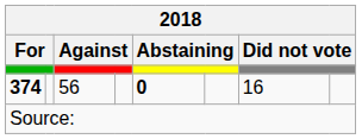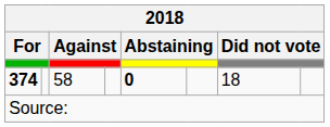 <table class=wikitable style=text-align:right->
 <tr>
 <th colspan=8>2018</th>
 </tr>
 <tr>
 <th colspan=2>For</th>
 <th colspan=2>Against</th>
 <th colspan=2>Abstaining</th>
 <th colspan=2>Did not vote</th>
 </tr>
 <tr>
 <th colspan="2" style="background:#00b300;"></th>
 <th colspan="2" style="background:#f00;"></th>
 <th colspan="2" style="background:#ff0;"></th>
 <th colspan="2" style="background:grey;"></th>
 </tr>
 <tr>
 <td><strong>374</strong></td>
 <td><strong></strong></td>
-<td>56</td>
+<td>58</td>
 <td></td>
 <td><strong>0</strong></td>
 <td></td>
-<td>16</td>
+<td>18</td>
 <td></td>
 </tr>
 <tr>
 <td style="text-align:left;" colspan=8>Source: </td>
 </tr>
 </table>
